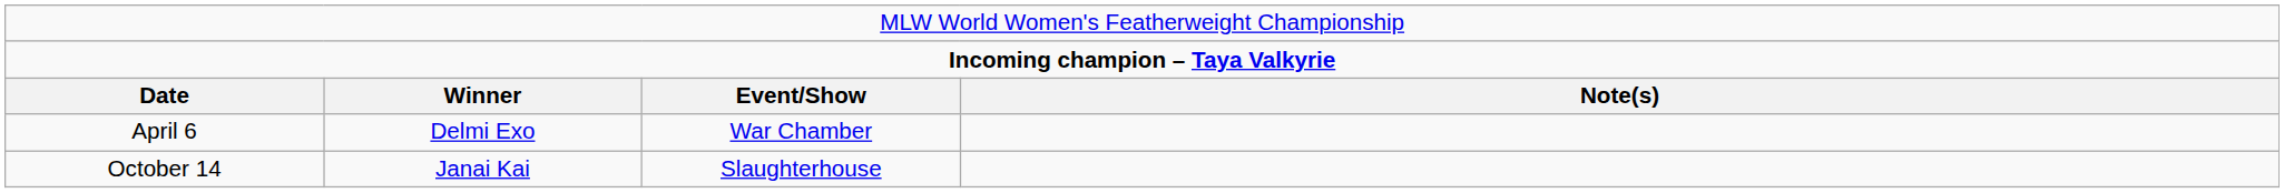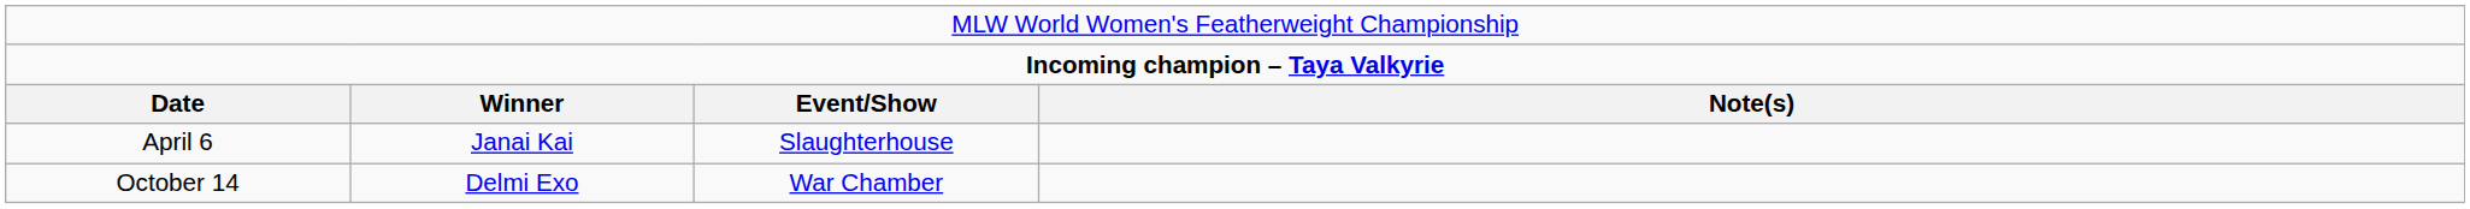 <table class="wikitable" style="text-align:center; width:100%;">
 <tr>
 <td colspan="5" style="text-align: center;"><a href='#'>MLW World Women's Featherweight Championship</a></td>
 </tr>
 <tr>
 <td colspan="5" style="text-align: center;"><strong>Incoming champion – <a href='#'>Taya Valkyrie</a></strong></td>
 </tr>
 <tr>
 <th width=14%>Date</th>
 <th width=14%>Winner</th>
 <th width=14%>Event/Show</th>
 <th width=58%>Note(s)</th>
 </tr>
 <tr>
 <td>April 6</td>
+<td><a href='#'>Janai Kai</a></td>
+<td><a href='#'>Slaughterhouse</a></td>
+<td></td>
+</tr>
+<tr>
+<td>October 14</td>
 <td><a href='#'>Delmi Exo</a></td>
 <td><a href='#'>War Chamber</a></td>
 <td></td>
 </tr>
-<tr>
-<td>October 14</td>
-<td><a href='#'>Janai Kai</a></td>
-<td><a href='#'>Slaughterhouse</a></td>
-<td></td>
-</tr>
 </table>
